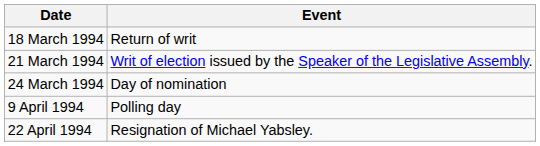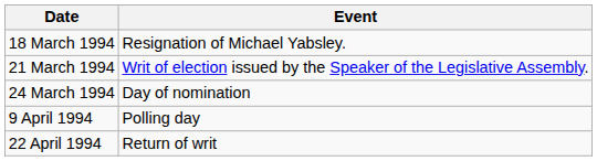 <table class="wikitable">
 <tr>
 <th>Date</th>
 <th>Event</th>
 </tr>
 <tr>
 <td>18 March 1994</td>
-<td>Return of writ</td>
+<td>Resignation of Michael Yabsley.</td>
 </tr>
 <tr>
 <td>21 March 1994</td>
 <td><a href='#'>Writ of election</a> issued by the <a href='#'>Speaker of the Legislative Assembly</a>.</td>
 </tr>
 <tr>
 <td>24 March 1994</td>
 <td>Day of nomination</td>
 </tr>
 <tr>
 <td>9 April 1994</td>
 <td>Polling day</td>
 </tr>
 <tr>
 <td>22 April 1994</td>
-<td>Resignation of Michael Yabsley.</td>
+<td>Return of writ</td>
 </tr>
 </table>
